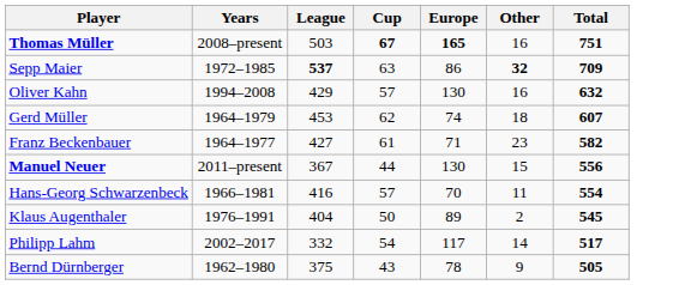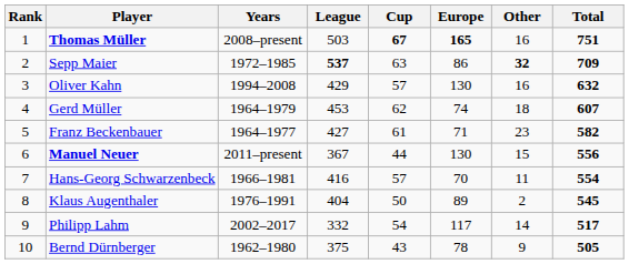 <table class="wikitable sortable nowrap" style="text-align:center">
 <tr>
+<th>Rank</th>
 <th>Player</th>
 <th width=90>Years</th>
 <th width=60>League</th>
 <th width=60>Cup</th>
 <th width=60>Europe</th>
 <th width=60>Other</th>
 <th width=70>Total</th>
 </tr>
 <tr>
+<td>1</td>
 <td style="text-align:left;"> <strong><a href='#'>Thomas Müller</a></strong></td>
 <td>2008–present</td>
 <td>503</td>
 <td><strong>67</strong></td>
 <td><strong>165</strong></td>
 <td>16</td>
 <td><strong>751</strong></td>
 </tr>
 <tr>
+<td>2</td>
 <td style="text-align:left;"> <a href='#'>Sepp Maier</a></td>
 <td>1972–1985</td>
 <td><strong>537</strong></td>
 <td>63</td>
 <td>86</td>
 <td><strong>32</strong></td>
 <td><strong>709</strong></td>
 </tr>
 <tr>
+<td>3</td>
 <td style="text-align:left;"> <a href='#'>Oliver Kahn</a></td>
 <td>1994–2008</td>
 <td>429</td>
 <td>57</td>
 <td>130</td>
 <td>16</td>
 <td><strong>632</strong></td>
 </tr>
 <tr>
+<td>4</td>
 <td style="text-align:left;"> <a href='#'>Gerd Müller</a></td>
 <td>1964–1979</td>
 <td>453</td>
 <td>62</td>
 <td>74</td>
 <td>18</td>
 <td><strong>607</strong></td>
 </tr>
 <tr>
+<td>5</td>
 <td style="text-align:left;"> <a href='#'>Franz Beckenbauer</a></td>
 <td>1964–1977</td>
 <td>427</td>
 <td>61</td>
 <td>71</td>
 <td>23</td>
 <td><strong>582</strong></td>
 </tr>
 <tr>
+<td>6</td>
 <td style="text-align:left;"> <strong><a href='#'>Manuel Neuer</a></strong></td>
 <td>2011–present</td>
 <td>367</td>
 <td>44</td>
 <td>130</td>
 <td>15</td>
 <td><strong>556</strong></td>
 </tr>
 <tr>
+<td>7</td>
 <td style="text-align:left;"> <a href='#'>Hans-Georg Schwarzenbeck</a></td>
 <td>1966–1981</td>
 <td>416</td>
 <td>57</td>
 <td>70</td>
 <td>11</td>
 <td><strong>554</strong></td>
 </tr>
 <tr>
+<td>8</td>
 <td style="text-align:left;"> <a href='#'>Klaus Augenthaler</a></td>
 <td>1976–1991</td>
 <td>404</td>
 <td>50</td>
 <td>89</td>
 <td>2</td>
 <td><strong>545</strong></td>
 </tr>
 <tr>
+<td>9</td>
 <td style="text-align:left;"> <a href='#'>Philipp Lahm</a></td>
 <td>2002–2017</td>
 <td>332</td>
 <td>54</td>
 <td>117</td>
 <td>14</td>
 <td><strong>517</strong></td>
 </tr>
 <tr>
+<td>10</td>
 <td style="text-align:left;"> <a href='#'>Bernd Dürnberger</a></td>
 <td>1962–1980</td>
 <td>375</td>
 <td>43</td>
 <td>78</td>
 <td>9</td>
 <td><strong>505</strong></td>
 </tr>
 </table>
